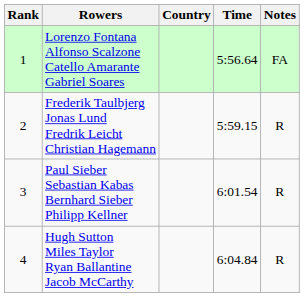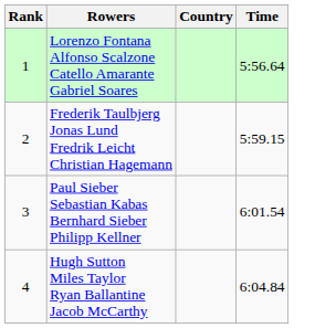 <table class="wikitable" style="text-align:center">
 <tr>
 <th>Rank</th>
 <th>Rowers</th>
 <th>Country</th>
 <th>Time</th>
-<th>Notes</th>
 </tr>
 <tr bgcolor=ccffcc>
 <td>1</td>
 <td align="left"><a href='#'>Lorenzo Fontana</a><br><a href='#'>Alfonso Scalzone</a><br><a href='#'>Catello Amarante</a><br><a href='#'>Gabriel Soares</a></td>
 <td align="left"></td>
 <td>5:56.64</td>
-<td>FA</td>
 </tr>
 <tr>
 <td>2</td>
 <td align="left"><a href='#'>Frederik Taulbjerg</a><br><a href='#'>Jonas Lund</a><br><a href='#'>Fredrik Leicht</a><br><a href='#'>Christian Hagemann</a></td>
 <td align="left"></td>
 <td>5:59.15</td>
-<td>R</td>
 </tr>
 <tr>
 <td>3</td>
 <td align="left"><a href='#'>Paul Sieber</a><br><a href='#'>Sebastian Kabas</a><br><a href='#'>Bernhard Sieber</a><br><a href='#'>Philipp Kellner</a></td>
 <td align="left"></td>
 <td>6:01.54</td>
-<td>R</td>
 </tr>
 <tr>
 <td>4</td>
 <td align="left"><a href='#'>Hugh Sutton</a><br><a href='#'>Miles Taylor</a><br><a href='#'>Ryan Ballantine</a><br><a href='#'>Jacob McCarthy</a></td>
 <td align="left"></td>
 <td>6:04.84</td>
-<td>R</td>
 </tr>
 </table>
